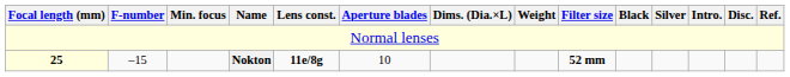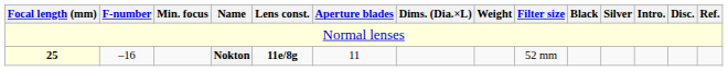 <table class="wikitable sortable" style="font-size:85%;text-align:center;">
 <tr>
 <th><a href='#'>Focal length</a> (mm)</th>
 <th><a href='#'>F-number</a></th>
 <th>Min. focus</th>
 <th>Name</th>
 <th>Lens const.</th>
 <th><a href='#'>Aperture blades</a></th>
 <th>Dims. (Dia.×L)</th>
 <th>Weight</th>
 <th><a href='#'>Filter size</a></th>
 <th>Black</th>
 <th>Silver</th>
 <th>Intro.</th>
 <th>Disc.</th>
 <th class="unsortable">Ref.</th>
 </tr>
 <tr>
 <td colspan=14 style="background:#ffd;font-size:125%;" data-sort-value="zzz-30"><a href='#'>Normal lenses</a></td>
 </tr>
 <tr>
 <th style="background:#ffd;">25</th>
-<td>–15</td>
+<td>–16</td>
 <td></td>
 <th>Nokton</th>
 <td><strong>11e/8g</strong></td>
-<td>10</td>
+<td>11</td>
 <td></td>
 <td></td>
-<td><strong>52 mm</strong></td>
+<td>52 mm</td>
 <td></td>
 <td></td>
 <td></td>
 <td></td>
 <td></td>
 </tr>
 </table>
